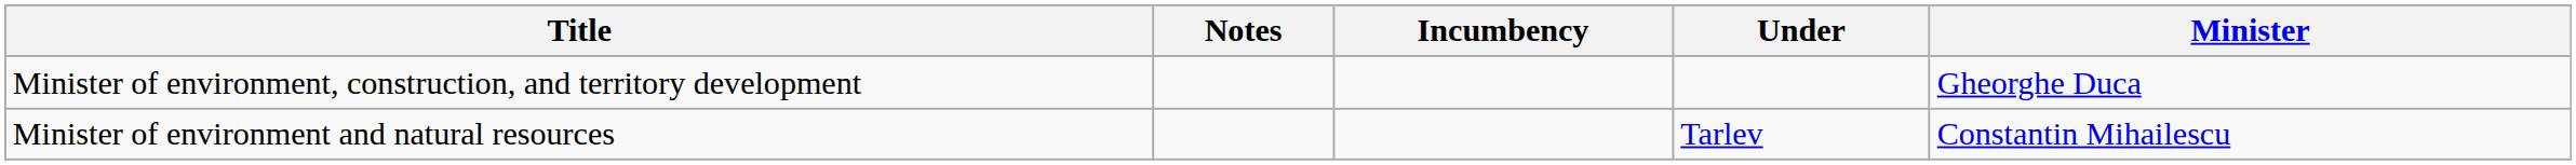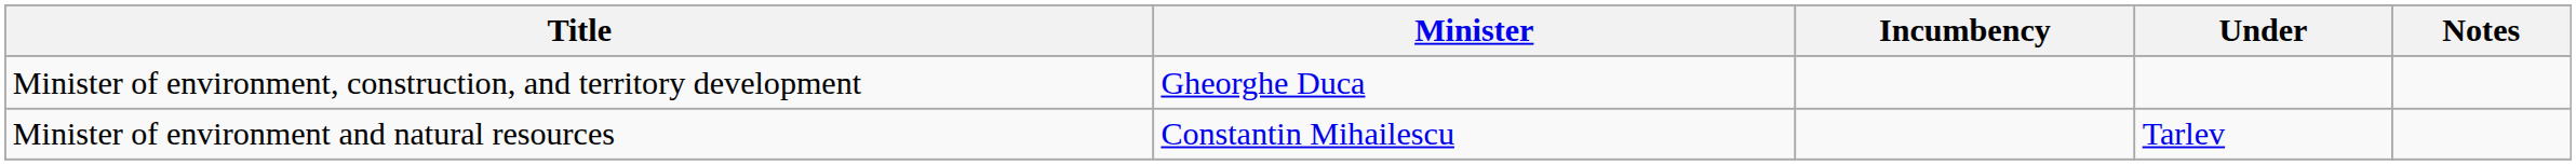 <table class="wikitable" style="width:100%;">
 <tr>
 <th>Title</th>
-<th style="width:7%;">Notes</th>
+<th style="width:25%;"><a href='#'>Minister</a></th>
 <th style="width:160px;">Incumbency</th>
 <th style="width:10%;">Under</th>
-<th style="width:25%;"><a href='#'>Minister</a></th>
+<th style="width:7%;">Notes</th>
 </tr>
 <tr>
 <td>Minister of environment, construction, and territory development</td>
+<td><a href='#'>Gheorghe Duca</a></td>
 <td></td>
 <td></td>
 <td></td>
-<td><a href='#'>Gheorghe Duca</a></td>
 </tr>
 <tr>
 <td>Minister of environment and natural resources</td>
-<td></td>
+<td><a href='#'>Constantin Mihailescu</a></td>
 <td></td>
 <td><a href='#'>Tarlev</a></td>
-<td><a href='#'>Constantin Mihailescu</a></td>
+<td></td>
 </tr>
 </table>
